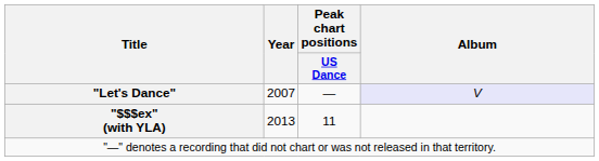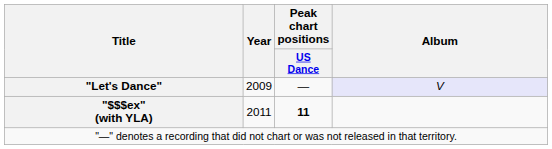 <table class="wikitable plainrowheaders" style="text-align:center;" border="1">
 <tr>
 <th scope="col" rowspan="2" style="width:20em;">Title</th>
 <th scope="col" rowspan="2" style="width:1em;">Year</th>
 <th scope="col" colspan="1">Peak chart positions</th>
 <th scope="col" rowspan="2" style="width:18em;">Album</th>
 </tr>
 <tr>
 <th scope="col" style="width:3em;font-size:90%;"><a href='#'>US<br>Dance</a><br></th>
 </tr>
 <tr>
 <th scope="row">"Let's Dance" </th>
-<td>2007</td>
+<td>2009</td>
 <td>—</td>
 <td style="background: lavender;"><em>V</em></td>
 </tr>
 <tr>
 <th scope="row">"$$$ex"<br><span>(with YLA)</span></th>
-<td>2013</td>
-<td>11</td>
+<td>2011</td>
+<td><strong>11</strong></td>
 <td></td>
 </tr>
 <tr>
 <td align="center" colspan="15" style="font-size:90%">"—" denotes a recording that did not chart or was not released in that territory.</td>
 </tr>
 </table>
